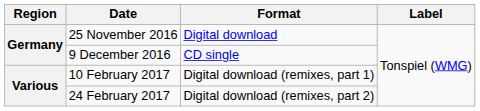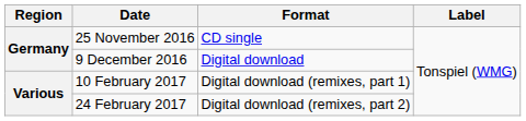 <table class="wikitable plainrowheaders">
 <tr>
 <th>Region</th>
 <th>Date</th>
 <th>Format</th>
 <th>Label</th>
 </tr>
 <tr>
 <th scope="row" rowspan="2">Germany</th>
 <td>25 November 2016</td>
-<td><a href='#'>Digital download</a></td>
+<td><a href='#'>CD single</a></td>
 <td rowspan="4">Tonspiel (<a href='#'>WMG</a>)</td>
 </tr>
 <tr>
 <td>9 December 2016</td>
-<td><a href='#'>CD single</a></td>
+<td><a href='#'>Digital download</a></td>
 </tr>
 <tr>
 <th scope="row" rowspan="2">Various</th>
 <td>10 February 2017</td>
 <td>Digital download (remixes, part 1)</td>
 </tr>
 <tr>
 <td>24 February 2017</td>
 <td>Digital download (remixes, part 2)</td>
 </tr>
 </table>
